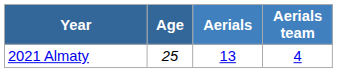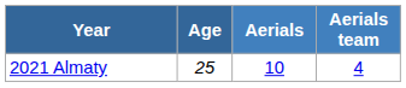 <table class="wikitable" style="font-size:95%; text-align:center; border:grey solid 1px; border-collapse:collapse; background:#ffffff;">
 <tr>
 <th style="background-color:#369; color:white;    width:140px;">Year</th>
 <th style="background-color:#369; color:white;    width:40px;">Age</th>
 <th style="background-color:#4180be; color:white; width:65px;">Aerials</th>
 <th style="background-color:#4180be; color:white; width:65px;">Aerials team</th>
 </tr>
 <tr>
 <td align=left> <a href='#'>2021 Almaty</a></td>
 <td><em>25</em></td>
-<td><a href='#'>13</a></td>
+<td><a href='#'>10</a></td>
 <td><a href='#'>4</a></td>
 </tr>
 </table>
